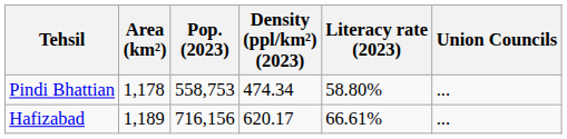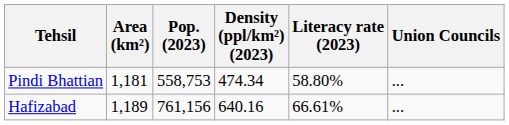 <table class="wikitable sortable static-row-numbers static-row-header-hash">
 <tr>
 <th>Tehsil</th>
 <th>Area<br>(km²)</th>
 <th>Pop.<br>(2023)</th>
 <th>Density<br>(ppl/km²)<br>(2023)</th>
 <th>Literacy rate<br>(2023)</th>
 <th>Union Councils</th>
 </tr>
 <tr>
 <td><a href='#'>Pindi Bhattian</a></td>
-<td>1,178</td>
+<td>1,181</td>
 <td>558,753</td>
 <td>474.34</td>
 <td>58.80%</td>
 <td>...</td>
 </tr>
 <tr>
 <td><a href='#'>Hafizabad</a></td>
 <td>1,189</td>
-<td>716,156</td>
-<td>620.17</td>
+<td>761,156</td>
+<td>640.16</td>
 <td>66.61%</td>
 <td>...</td>
 </tr>
 </table>
